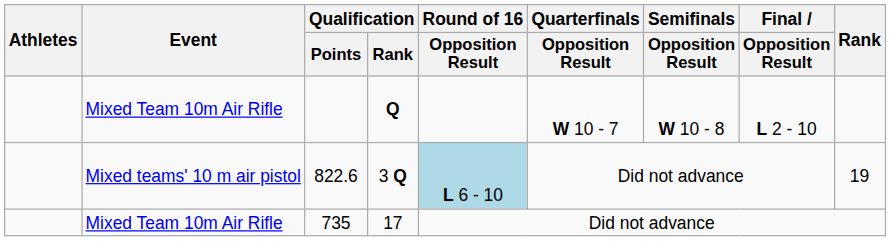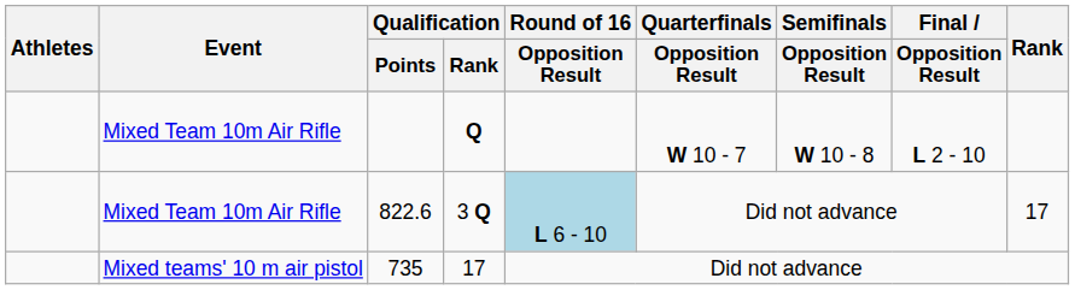 <table class="wikitable" style="font-size:90%;">
 <tr>
 <th rowspan=2>Athletes</th>
 <th rowspan=2>Event</th>
 <th colspan=2>Qualification</th>
 <th>Round of 16</th>
 <th>Quarterfinals</th>
 <th>Semifinals</th>
 <th>Final / </th>
 <th rowspan=2>Rank</th>
 </tr>
 <tr style="font-size:95%">
 <th>Points</th>
 <th>Rank</th>
 <th>Opposition<br>Result</th>
 <th>Opposition<br>Result</th>
 <th>Opposition<br>Result</th>
 <th>Opposition<br>Result</th>
 </tr>
 <tr align=center>
 <td align=left><br></td>
 <td align=left><a href='#'>Mixed Team 10m Air Rifle</a></td>
 <td></td>
 <td><strong>Q</strong></td>
 <td></td>
 <td><small><br></small> <br><strong>W</strong> 10 - 7</td>
 <td><small><br></small> <br><strong>W</strong> 10 - 8</td>
 <td><small><br></small> <br><strong>L</strong> 2 - 10</td>
 <td></td>
 </tr>
 <tr align=center>
 <td align=left><br></td>
-<td align=left><a href='#'>Mixed teams' 10 m air pistol</a></td>
+<td align=left><a href='#'>Mixed Team 10m Air Rifle</a></td>
 <td>822.6</td>
 <td>3 <strong>Q</strong></td>
 <td style="background: lightblue;"><small><br></small> <br><strong>L</strong> 6 - 10</td>
 <td colspan=3>Did not advance</td>
-<td>19</td>
+<td>17</td>
 </tr>
 <tr align=center>
 <td align=left><br></td>
-<td align=left><a href='#'>Mixed Team 10m Air Rifle</a></td>
+<td align=left><a href='#'>Mixed teams' 10 m air pistol</a></td>
 <td>735</td>
 <td>17</td>
 <td colspan=5>Did not advance</td>
 </tr>
 </table>
